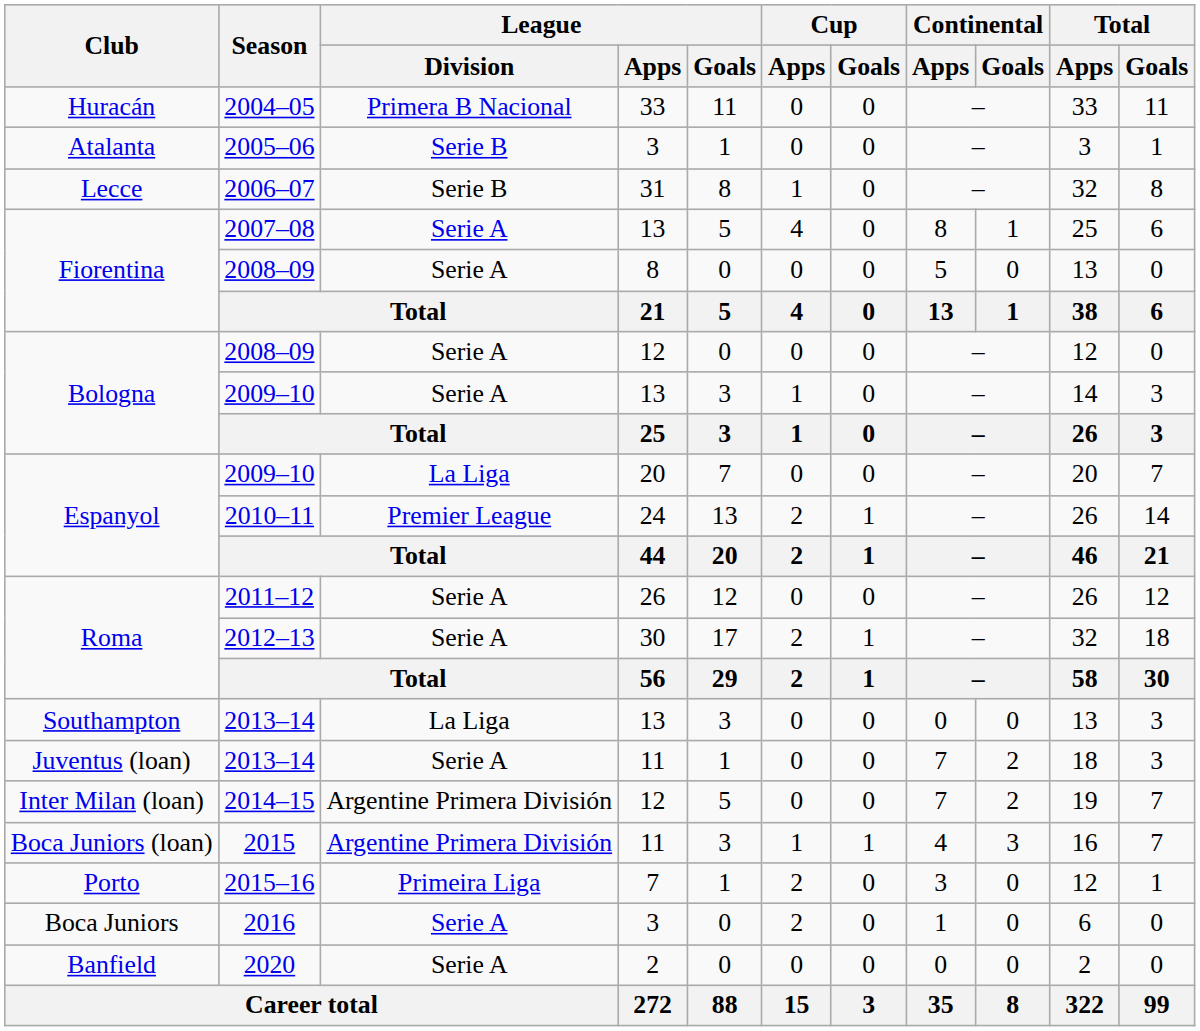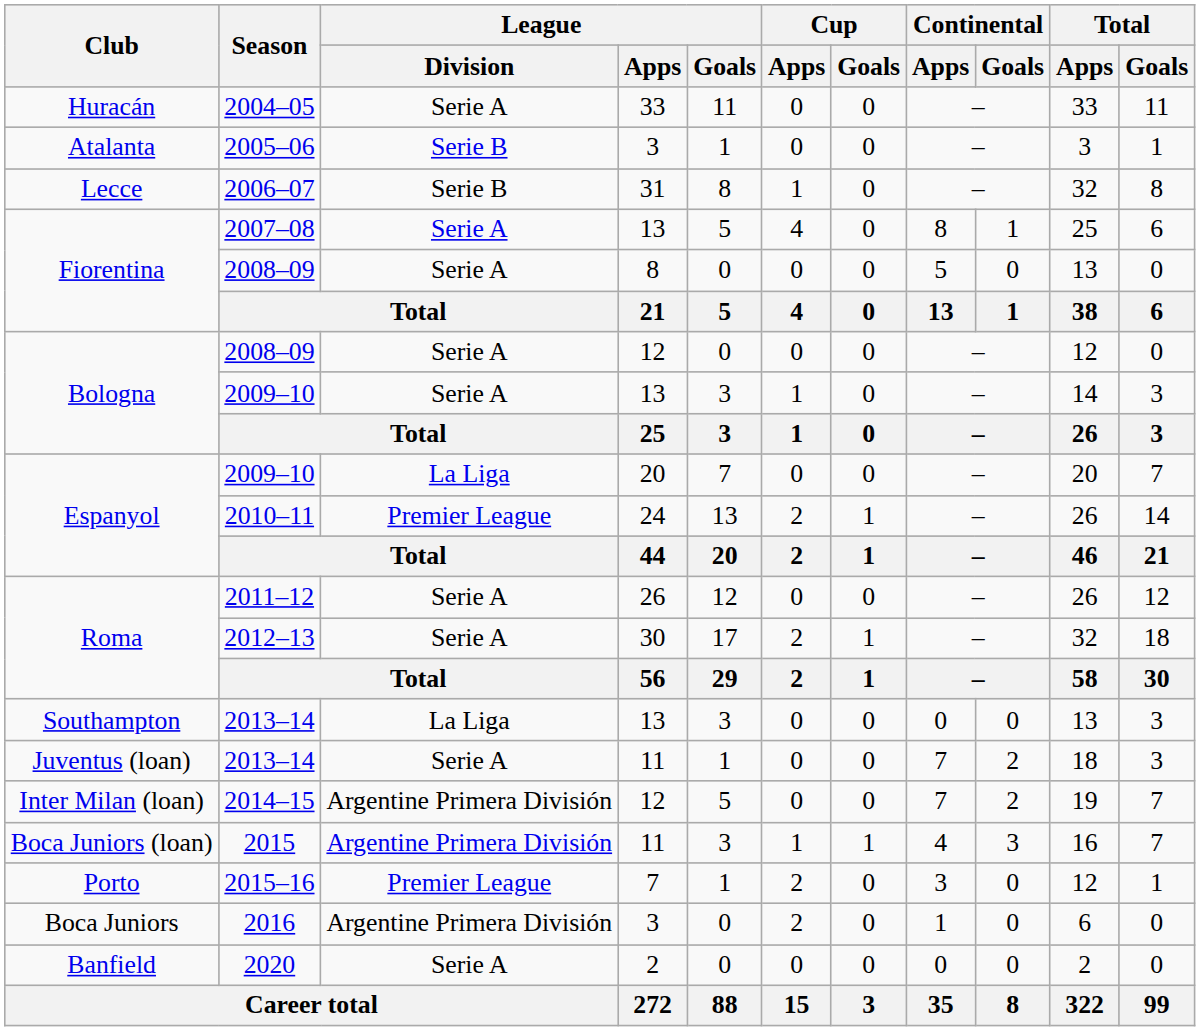 <table class="wikitable" style="text-align:center">
 <tr>
 <th rowspan="2">Club</th>
 <th rowspan="2">Season</th>
 <th colspan="3">League</th>
 <th colspan="2">Cup</th>
 <th colspan="2">Continental</th>
 <th colspan="2">Total</th>
 </tr>
 <tr>
 <th>Division</th>
 <th>Apps</th>
 <th>Goals</th>
 <th>Apps</th>
 <th>Goals</th>
 <th>Apps</th>
 <th>Goals</th>
 <th>Apps</th>
 <th>Goals</th>
 </tr>
 <tr>
 <td><a href='#'>Huracán</a></td>
 <td><a href='#'>2004–05</a></td>
-<td><a href='#'>Primera B Nacional</a></td>
+<td>Serie A</td>
 <td>33</td>
 <td>11</td>
 <td>0</td>
 <td>0</td>
 <td colspan="2">–</td>
 <td>33</td>
 <td>11</td>
 </tr>
 <tr>
 <td><a href='#'>Atalanta</a></td>
 <td><a href='#'>2005–06</a></td>
 <td><a href='#'>Serie B</a></td>
 <td>3</td>
 <td>1</td>
 <td>0</td>
 <td>0</td>
 <td colspan="2">–</td>
 <td>3</td>
 <td>1</td>
 </tr>
 <tr>
 <td><a href='#'>Lecce</a></td>
 <td><a href='#'>2006–07</a></td>
 <td>Serie B</td>
 <td>31</td>
 <td>8</td>
 <td>1</td>
 <td>0</td>
 <td colspan="2">–</td>
 <td>32</td>
 <td>8</td>
 </tr>
 <tr>
 <td rowspan="3"><a href='#'>Fiorentina</a></td>
 <td><a href='#'>2007–08</a></td>
 <td><a href='#'>Serie A</a></td>
 <td>13</td>
 <td>5</td>
 <td>4</td>
 <td>0</td>
 <td>8</td>
 <td>1</td>
 <td>25</td>
 <td>6</td>
 </tr>
 <tr>
 <td><a href='#'>2008–09</a></td>
 <td>Serie A</td>
 <td>8</td>
 <td>0</td>
 <td>0</td>
 <td>0</td>
 <td>5</td>
 <td>0</td>
 <td>13</td>
 <td>0</td>
 </tr>
 <tr>
 <th colspan="2">Total</th>
 <th>21</th>
 <th>5</th>
 <th>4</th>
 <th>0</th>
 <th>13</th>
 <th>1</th>
 <th>38</th>
 <th>6</th>
 </tr>
 <tr>
 <td rowspan="3"><a href='#'>Bologna</a></td>
 <td><a href='#'>2008–09</a></td>
 <td>Serie A</td>
 <td>12</td>
 <td>0</td>
 <td>0</td>
 <td>0</td>
 <td colspan="2">–</td>
 <td>12</td>
 <td>0</td>
 </tr>
 <tr>
 <td><a href='#'>2009–10</a></td>
 <td>Serie A</td>
 <td>13</td>
 <td>3</td>
 <td>1</td>
 <td>0</td>
 <td colspan="2">–</td>
 <td>14</td>
 <td>3</td>
 </tr>
 <tr>
 <th colspan="2">Total</th>
 <th>25</th>
 <th>3</th>
 <th>1</th>
 <th>0</th>
 <th colspan="2">–</th>
 <th>26</th>
 <th>3</th>
 </tr>
 <tr>
 <td rowspan="3"><a href='#'>Espanyol</a></td>
 <td><a href='#'>2009–10</a></td>
 <td><a href='#'>La Liga</a></td>
 <td>20</td>
 <td>7</td>
 <td>0</td>
 <td>0</td>
 <td colspan="2">–</td>
 <td>20</td>
 <td>7</td>
 </tr>
 <tr>
 <td><a href='#'>2010–11</a></td>
 <td><a href='#'>Premier League</a></td>
 <td>24</td>
 <td>13</td>
 <td>2</td>
 <td>1</td>
 <td colspan="2">–</td>
 <td>26</td>
 <td>14</td>
 </tr>
 <tr>
 <th colspan="2">Total</th>
 <th>44</th>
 <th>20</th>
 <th>2</th>
 <th>1</th>
 <th colspan="2">–</th>
 <th>46</th>
 <th>21</th>
 </tr>
 <tr>
 <td rowspan="3"><a href='#'>Roma</a></td>
 <td><a href='#'>2011–12</a></td>
 <td>Serie A</td>
 <td>26</td>
 <td>12</td>
 <td>0</td>
 <td>0</td>
 <td colspan="2">–</td>
 <td>26</td>
 <td>12</td>
 </tr>
 <tr>
 <td><a href='#'>2012–13</a></td>
 <td>Serie A</td>
 <td>30</td>
 <td>17</td>
 <td>2</td>
 <td>1</td>
 <td colspan="2">–</td>
 <td>32</td>
 <td>18</td>
 </tr>
 <tr>
 <th colspan="2">Total</th>
 <th>56</th>
 <th>29</th>
 <th>2</th>
 <th>1</th>
 <th colspan="2">–</th>
 <th>58</th>
 <th>30</th>
 </tr>
 <tr>
 <td><a href='#'>Southampton</a></td>
 <td><a href='#'>2013–14</a></td>
 <td>La Liga</td>
 <td>13</td>
 <td>3</td>
 <td>0</td>
 <td>0</td>
 <td>0</td>
 <td>0</td>
 <td>13</td>
 <td>3</td>
 </tr>
 <tr>
 <td><a href='#'>Juventus</a> (loan)</td>
 <td><a href='#'>2013–14</a></td>
 <td>Serie A</td>
 <td>11</td>
 <td>1</td>
 <td>0</td>
 <td>0</td>
 <td>7</td>
 <td>2</td>
 <td>18</td>
 <td>3</td>
 </tr>
 <tr>
 <td><a href='#'>Inter Milan</a> (loan)</td>
 <td><a href='#'>2014–15</a></td>
 <td>Argentine Primera División</td>
 <td>12</td>
 <td>5</td>
 <td>0</td>
 <td>0</td>
 <td>7</td>
 <td>2</td>
 <td>19</td>
 <td>7</td>
 </tr>
 <tr>
 <td><a href='#'>Boca Juniors</a> (loan)</td>
 <td><a href='#'>2015</a></td>
 <td><a href='#'>Argentine Primera División</a></td>
 <td>11</td>
 <td>3</td>
 <td>1</td>
 <td>1</td>
 <td>4</td>
 <td>3</td>
 <td>16</td>
 <td>7</td>
 </tr>
 <tr>
 <td><a href='#'>Porto</a></td>
 <td><a href='#'>2015–16</a></td>
-<td><a href='#'>Primeira Liga</a></td>
+<td><a href='#'>Premier League</a></td>
 <td>7</td>
 <td>1</td>
 <td>2</td>
 <td>0</td>
 <td>3</td>
 <td>0</td>
 <td>12</td>
 <td>1</td>
 </tr>
 <tr>
 <td>Boca Juniors</td>
 <td><a href='#'>2016</a></td>
-<td><a href='#'>Serie A</a></td>
+<td>Argentine Primera División</td>
 <td>3</td>
 <td>0</td>
 <td>2</td>
 <td>0</td>
 <td>1</td>
 <td>0</td>
 <td>6</td>
 <td>0</td>
 </tr>
 <tr>
 <td><a href='#'>Banfield</a></td>
 <td><a href='#'>2020</a></td>
 <td>Serie A</td>
 <td>2</td>
 <td>0</td>
 <td>0</td>
 <td>0</td>
 <td>0</td>
 <td>0</td>
 <td>2</td>
 <td>0</td>
 </tr>
 <tr>
 <th colspan="3">Career total</th>
 <th>272</th>
 <th>88</th>
 <th>15</th>
 <th>3</th>
 <th>35</th>
 <th>8</th>
 <th>322</th>
 <th>99</th>
 </tr>
 </table>
